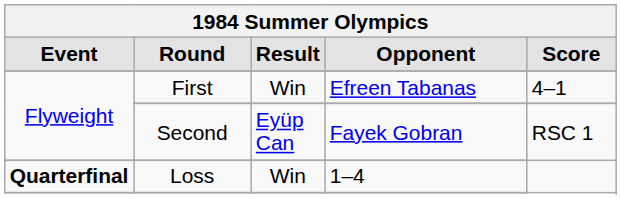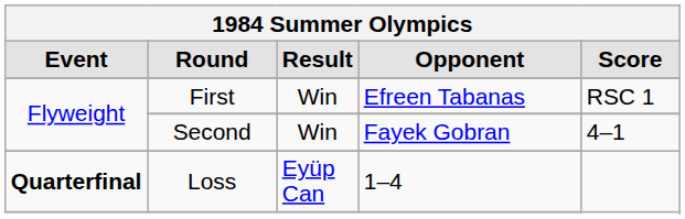 <table style='font-size: 85%; text-align: left;' class='wikitable' width='45%'>
 <tr>
 <th colspan=5>1984 Summer Olympics</th>
 </tr>
 <tr>
 <th style='border-style: none none solid solid; background: #e3e3e3; width: 20%'><strong>Event</strong></th>
 <th style='border-style: none none solid solid; background: #e3e3e3; width: 20%'><strong>Round</strong></th>
 <th style='border-style: none none solid solid; background: #e3e3e3; width: 10%'><strong>Result</strong></th>
 <th style='border-style: none none solid solid; background: #e3e3e3; width: 35%'><strong>Opponent</strong></th>
 <th style='border-style: none none solid solid; background: #e3e3e3; width: 15%'><strong>Score</strong></th>
 </tr>
 <tr>
 </tr>
 <tr align=center>
 <td rowspan="3" style="text-align:center;"><a href='#'>Flyweight</a></td>
 <td align='center'>First</td>
 <td>Win</td>
 <td align='left'> <a href='#'>Efreen Tabanas</a></td>
-<td align='left'>4–1</td>
+<td align='left'>RSC 1</td>
 </tr>
 <tr>
 </tr>
 <tr align=center>
 <td align='center'>Second</td>
-<td align='left'> <a href='#'>Eyüp Can</a></td>
+<td>Win</td>
 <td align='left'> <a href='#'>Fayek Gobran</a></td>
-<td align='left'>RSC 1</td>
+<td align='left'>4–1</td>
 </tr>
 <tr>
 </tr>
 <tr align=center>
 <td align='center'><strong>Quarterfinal</strong></td>
 <td>Loss</td>
-<td>Win</td>
+<td align='left'> <a href='#'>Eyüp Can</a></td>
 <td align='left'>1–4</td>
 </tr>
 <tr>
 </tr>
 </table>
